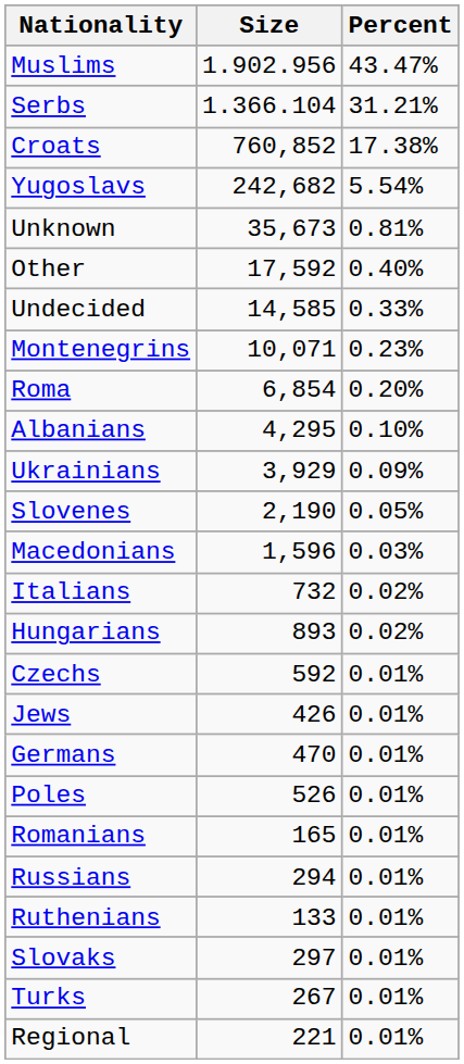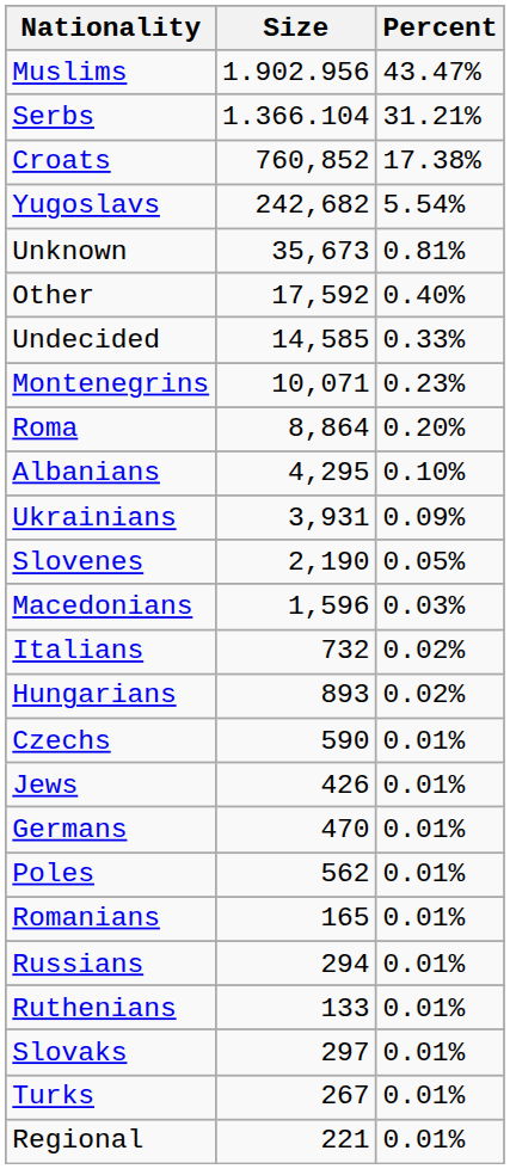 <table class="wikitable sortable">
 <tr>
 <th>Nationality</th>
 <th>Size</th>
 <th>Percent</th>
 </tr>
 <tr>
 <td><a href='#'>Muslims</a></td>
 <td>1.902.956</td>
 <td>43.47%</td>
 </tr>
 <tr>
 <td align=left><a href='#'>Serbs</a></td>
 <td align=right>1.366.104</td>
 <td>31.21%</td>
 </tr>
 <tr>
 <td align=left><a href='#'>Croats</a></td>
 <td align=right>760,852</td>
 <td>17.38%</td>
 </tr>
 <tr>
 <td align=left><a href='#'>Yugoslavs</a></td>
 <td align=right>242,682</td>
 <td>5.54%</td>
 </tr>
 <tr>
 <td align=left>Unknown</td>
 <td align=right>35,673</td>
 <td>0.81%</td>
 </tr>
 <tr>
 <td align=left>Other</td>
 <td align=right>17,592</td>
 <td>0.40%</td>
 </tr>
 <tr>
 <td align=left>Undecided</td>
 <td align=right>14,585</td>
 <td>0.33%</td>
 </tr>
 <tr>
 <td align=left><a href='#'>Montenegrins</a></td>
 <td align=right>10,071</td>
 <td>0.23%</td>
 </tr>
 <tr>
 <td align=left><a href='#'>Roma</a></td>
-<td align=right>6,854</td>
+<td align=right>8,864</td>
 <td>0.20%</td>
 </tr>
 <tr>
 <td align=left><a href='#'>Albanians</a></td>
 <td align=right>4,295</td>
 <td>0.10%</td>
 </tr>
 <tr>
 <td align=left><a href='#'>Ukrainians</a></td>
-<td align=right>3,929</td>
+<td align=right>3,931</td>
 <td>0.09%</td>
 </tr>
 <tr>
 <td align=left><a href='#'>Slovenes</a></td>
 <td align=right>2,190</td>
 <td>0.05%</td>
 </tr>
 <tr>
 <td align=left><a href='#'>Macedonians</a></td>
 <td align=right>1,596</td>
 <td>0.03%</td>
 </tr>
 <tr>
 <td align=left><a href='#'>Italians</a></td>
 <td align=right>732</td>
 <td>0.02%</td>
 </tr>
 <tr>
 <td align=left><a href='#'>Hungarians</a></td>
 <td align=right>893</td>
 <td>0.02%</td>
 </tr>
 <tr>
 <td align=left><a href='#'>Czechs</a></td>
-<td align=right>592</td>
+<td align=right>590</td>
 <td>0.01%</td>
 </tr>
 <tr>
 <td align=left><a href='#'>Jews</a></td>
 <td align=right>426</td>
 <td>0.01%</td>
 </tr>
 <tr>
 <td align=left><a href='#'>Germans</a></td>
 <td align=right>470</td>
 <td>0.01%</td>
 </tr>
 <tr>
 <td align=left><a href='#'>Poles</a></td>
-<td align=right>526</td>
+<td align=right>562</td>
 <td>0.01%</td>
 </tr>
 <tr>
 <td align=left><a href='#'>Romanians</a></td>
 <td align=right>165</td>
 <td>0.01%</td>
 </tr>
 <tr>
 <td align=left><a href='#'>Russians</a></td>
 <td align=right>294</td>
 <td>0.01%</td>
 </tr>
 <tr>
 <td align=left><a href='#'>Ruthenians</a></td>
 <td align=right>133</td>
 <td>0.01%</td>
 </tr>
 <tr>
 <td align=left><a href='#'>Slovaks</a></td>
 <td align=right>297</td>
 <td>0.01%</td>
 </tr>
 <tr>
 <td align=left><a href='#'>Turks</a></td>
 <td align=right>267</td>
 <td>0.01%</td>
 </tr>
 <tr>
 <td align=left>Regional</td>
 <td align=right>221</td>
 <td>0.01%</td>
 </tr>
 <tr>
 </tr>
 </table>
